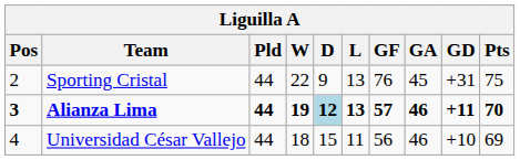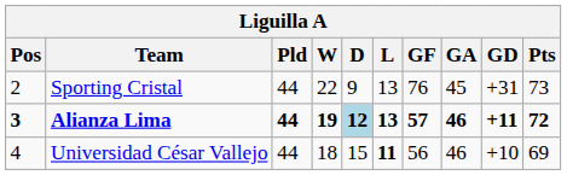 <table class="wikitable">
 <tr>
 <th colspan="10">Liguilla A</th>
 </tr>
 <tr>
 <th><abbr>Pos</abbr></th>
 <th>Team</th>
 <th><abbr>Pld</abbr></th>
 <th><abbr>W</abbr></th>
 <th><abbr>D</abbr></th>
 <th><abbr>L</abbr></th>
 <th><abbr>GF</abbr></th>
 <th><abbr>GA</abbr></th>
 <th><abbr>GD</abbr></th>
 <th><abbr>Pts</abbr></th>
 </tr>
 <tr>
 <td>2</td>
 <td><a href='#'>Sporting Cristal</a></td>
 <td>44</td>
 <td>22</td>
 <td>9</td>
 <td>13</td>
 <td>76</td>
 <td>45</td>
 <td>+31</td>
-<td>75</td>
+<td>73</td>
 </tr>
 <tr>
 <td><strong>3</strong></td>
 <td><strong><a href='#'>Alianza Lima</a></strong></td>
 <td><strong>44</strong></td>
 <td><strong>19</strong></td>
 <td style="background: lightblue;"><strong>12</strong></td>
 <td><strong>13</strong></td>
 <td><strong>57</strong></td>
 <td><strong>46</strong></td>
 <td><strong>+11</strong></td>
-<td><strong>70</strong></td>
+<td><strong>72</strong></td>
 </tr>
 <tr>
 <td>4</td>
 <td><a href='#'>Universidad César Vallejo</a></td>
 <td>44</td>
 <td>18</td>
 <td>15</td>
-<td>11</td>
+<td><strong>11</strong></td>
 <td>56</td>
 <td>46</td>
 <td>+10</td>
 <td>69</td>
 </tr>
 </table>
